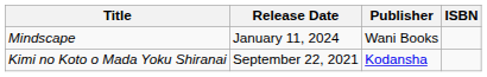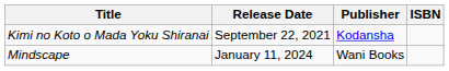 <table class="wikitable">
 <tr>
 <th>Title</th>
 <th>Release Date</th>
 <th>Publisher</th>
 <th>ISBN</th>
 </tr>
 <tr>
+<td><em>Kimi no Koto o Mada Yoku Shiranai</em></td>
+<td>September 22, 2021</td>
+<td><a href='#'>Kodansha</a></td>
+<td></td>
+</tr>
+<tr>
 <td><em>Mindscape</em></td>
 <td>January 11, 2024</td>
 <td>Wani Books</td>
 <td></td>
 </tr>
-<tr>
-<td><em>Kimi no Koto o Mada Yoku Shiranai</em></td>
-<td>September 22, 2021</td>
-<td><a href='#'>Kodansha</a></td>
-<td></td>
-</tr>
 </table>
